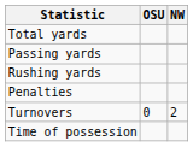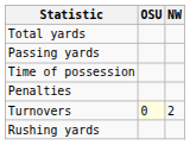 <table class="wikitable">
 <tr>
 <th>Statistic</th>
 <th>OSU</th>
 <th>NW</th>
 </tr>
 <tr>
 <td>Total yards</td>
 <td></td>
 <td></td>
 </tr>
 <tr>
 <td>Passing yards</td>
 <td></td>
 <td></td>
 </tr>
 <tr>
-<td>Rushing yards</td>
+<td>Time of possession</td>
 <td></td>
 <td></td>
 </tr>
 <tr>
 <td>Penalties</td>
 <td></td>
 <td></td>
 </tr>
 <tr>
 <td>Turnovers</td>
-<td>0</td>
+<td style="background: lightyellow;">0</td>
 <td>2</td>
 </tr>
 <tr>
-<td>Time of possession</td>
+<td>Rushing yards</td>
 <td></td>
 <td></td>
 </tr>
 </table>
